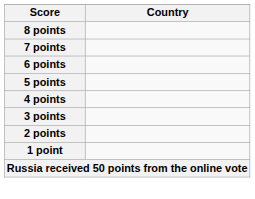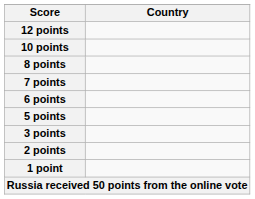 <table class="wikitable">
 <tr>
 </tr>
 <tr>
 <th scope="col" width="33%">Score</th>
 <th scope="col">Country</th>
+</tr>
+<tr>
+<th scope="row">12 points</th>
+<td></td>
+</tr>
+<tr>
+<th scope="row">10 points</th>
+<td></td>
 </tr>
 <tr>
 <th scope="row">8 points</th>
 <td></td>
 </tr>
 <tr>
 <th scope="row">7 points</th>
 <td></td>
 </tr>
 <tr>
 <th scope="row">6 points</th>
 <td></td>
 </tr>
 <tr>
 <th scope="row">5 points</th>
 <td></td>
 </tr>
 <tr>
-<th scope="row">4 points</th>
-<td></td>
-</tr>
-<tr>
 <th scope="row">3 points</th>
 <td></td>
 </tr>
 <tr>
 <th scope="row">2 points</th>
 <td></td>
 </tr>
 <tr>
 <th scope="row">1 point</th>
 <td></td>
 </tr>
 <tr>
 <th colspan="2">Russia received 50 points from the online vote</th>
 </tr>
 </table>
